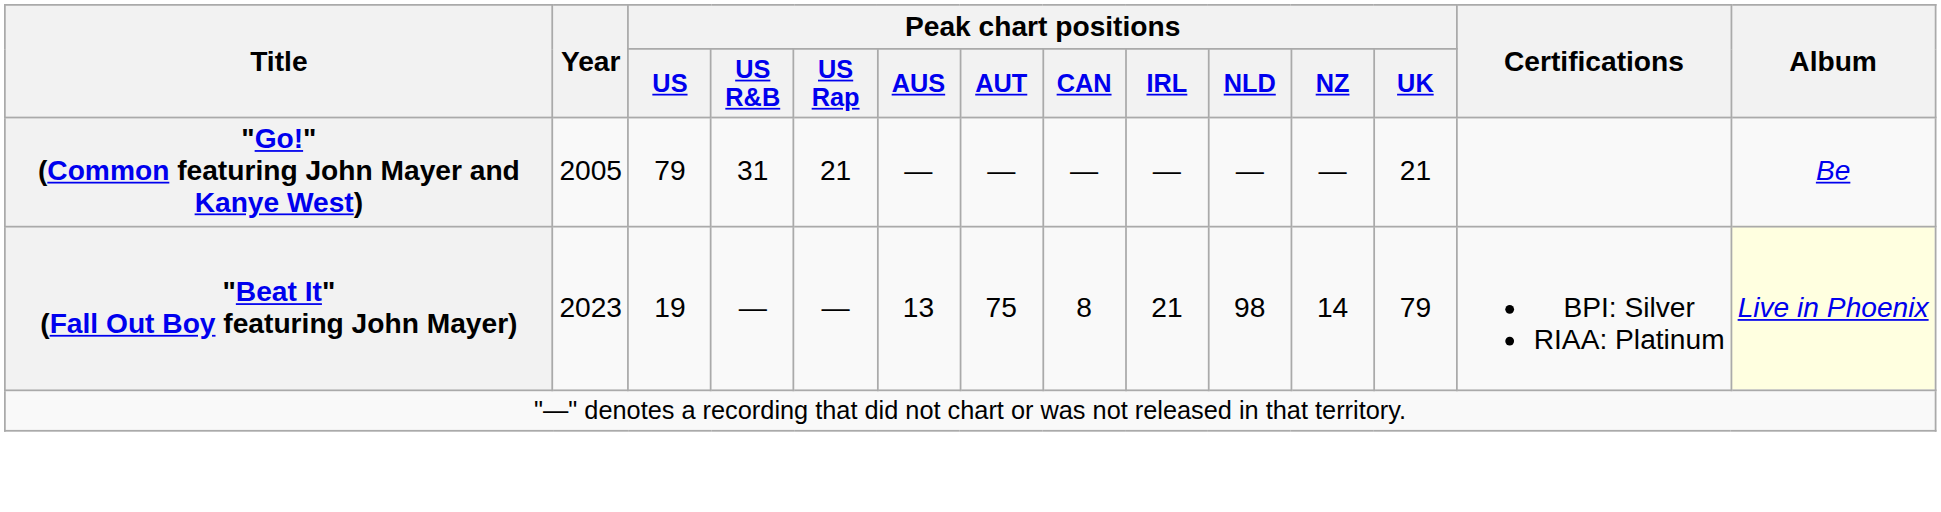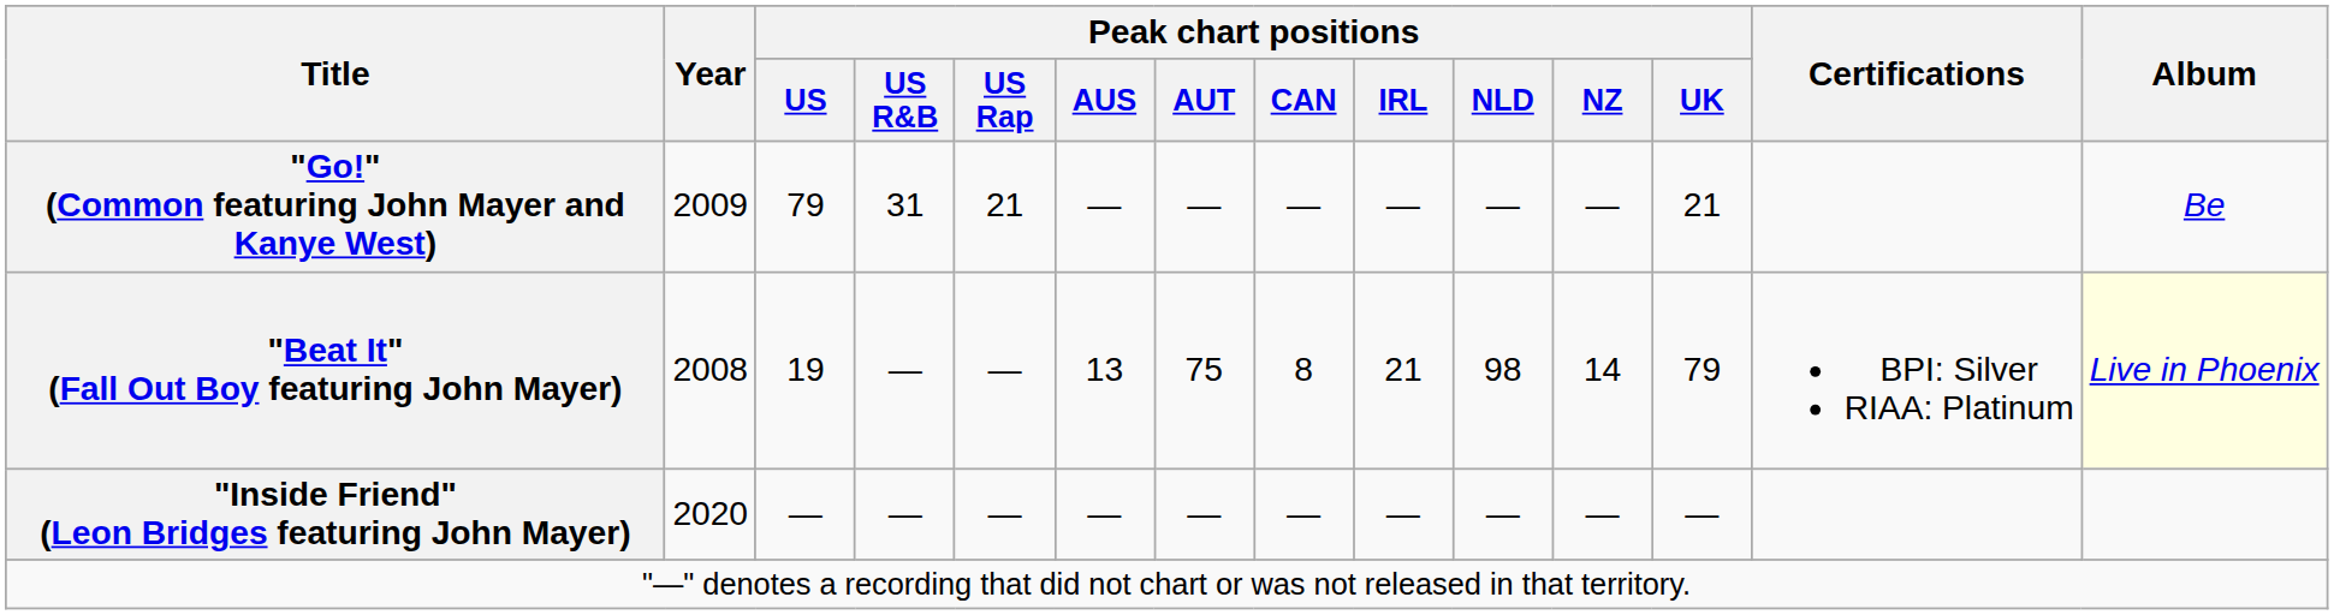 <table class="wikitable plainrowheaders" style="text-align:center;" border="1">
 <tr>
 <th scope="col" rowspan="2" style="width:19em;">Title</th>
 <th scope="col" rowspan="2">Year</th>
 <th scope="col" colspan="10">Peak chart positions</th>
 <th scope="col" rowspan="2">Certifications</th>
 <th scope="col" rowspan="2">Album</th>
 </tr>
 <tr>
 <th scope="col" style="width:2.8em;font-size:90%;"><a href='#'>US</a><br></th>
 <th scope="col" style="width:2.8em;font-size:90%;"><a href='#'>US<br>R&B</a><br></th>
 <th scope="col" style="width:2.8em;font-size:90%;"><a href='#'>US<br>Rap</a><br></th>
 <th scope="col" style="width:2.8em;font-size:90%;"><a href='#'>AUS</a><br></th>
 <th scope="col" style="width:2.8em;font-size:90%;"><a href='#'>AUT</a><br></th>
 <th scope="col" style="width:2.8em;font-size:90%;"><a href='#'>CAN</a><br></th>
 <th scope="col" style="width:2.8em;font-size:90%;"><a href='#'>IRL</a><br></th>
 <th scope="col" style="width:2.8em;font-size:90%;"><a href='#'>NLD</a><br></th>
 <th scope="col" style="width:2.8em;font-size:90%;"><a href='#'>NZ</a><br></th>
 <th scope="col" style="width:2.8em;font-size:90%;"><a href='#'>UK</a><br></th>
 </tr>
 <tr>
 <th scope="row">"<a href='#'>Go!</a>"<br><span>(<a href='#'>Common</a> featuring John Mayer and <a href='#'>Kanye West</a>)</span></th>
-<td>2005</td>
+<td>2009</td>
 <td>79</td>
 <td>31</td>
 <td>21</td>
 <td>—</td>
 <td>—</td>
 <td>—</td>
 <td>—</td>
 <td>—</td>
 <td>—</td>
 <td>21</td>
 <td></td>
 <td><em><a href='#'>Be</a></em></td>
 </tr>
 <tr>
 <th scope="row">"<a href='#'>Beat It</a>"<br><span>(<a href='#'>Fall Out Boy</a> featuring John Mayer)</span></th>
-<td>2023</td>
+<td>2008</td>
 <td>19</td>
 <td>—</td>
 <td>—</td>
 <td>13</td>
 <td>75</td>
 <td>8</td>
 <td>21</td>
 <td>98</td>
 <td>14</td>
 <td>79</td>
 <td><br><ul><li>BPI: Silver</li><li>RIAA: Platinum</li></ul></td>
 <td style="background: lightyellow;"><em><a href='#'>Live in Phoenix</a></em></td>
 </tr>
 <tr>
+<th scope="row">"Inside Friend"<br><span>(<a href='#'>Leon Bridges</a> featuring John Mayer)</span></th>
+<td>2020</td>
+<td>—</td>
+<td>—</td>
+<td>—</td>
+<td>—</td>
+<td>—</td>
+<td>—</td>
+<td>—</td>
+<td>—</td>
+<td>—</td>
+<td>—</td>
+<td></td>
+<td></td>
+</tr>
+<tr>
 <td colspan="14" style="font-size:90%">"—" denotes a recording that did not chart or was not released in that territory.</td>
 </tr>
 </table>
